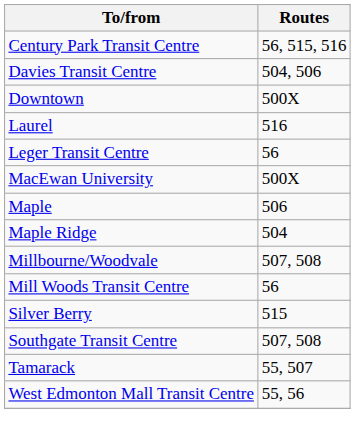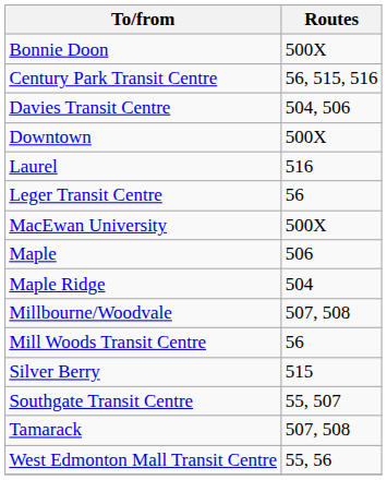 <table class="wikitable mw-collapsible mw-collapsed" style="font-size: 100%" width=align=>
 <tr>
 <th>To/from</th>
 <th>Routes</th>
+</tr>
+<tr>
+<td><a href='#'>Bonnie Doon</a></td>
+<td>500X</td>
 </tr>
 <tr>
 <td><a href='#'>Century Park Transit Centre</a></td>
 <td>56, 515, 516</td>
 </tr>
 <tr>
 <td><a href='#'>Davies Transit Centre</a></td>
 <td>504, 506</td>
 </tr>
 <tr>
 <td><a href='#'>Downtown</a></td>
 <td>500X</td>
 </tr>
 <tr>
 <td><a href='#'>Laurel</a></td>
 <td>516</td>
 </tr>
 <tr>
 <td><a href='#'>Leger Transit Centre</a></td>
 <td>56</td>
 </tr>
 <tr>
 <td><a href='#'>MacEwan University</a></td>
 <td>500X</td>
 </tr>
 <tr>
 <td><a href='#'>Maple</a></td>
 <td>506</td>
 </tr>
 <tr>
 <td><a href='#'>Maple Ridge</a></td>
 <td>504</td>
 </tr>
 <tr>
 <td><a href='#'>Millbourne/Woodvale</a></td>
 <td>507, 508</td>
 </tr>
 <tr>
 <td><a href='#'>Mill Woods Transit Centre</a></td>
 <td>56</td>
 </tr>
 <tr>
 <td><a href='#'>Silver Berry</a></td>
 <td>515</td>
 </tr>
 <tr>
 <td><a href='#'>Southgate Transit Centre</a></td>
-<td>507, 508</td>
+<td>55, 507</td>
 </tr>
 <tr>
 <td><a href='#'>Tamarack</a></td>
-<td>55, 507</td>
+<td>507, 508</td>
 </tr>
 <tr>
 <td><a href='#'>West Edmonton Mall Transit Centre</a></td>
 <td>55, 56</td>
 </tr>
 <tr>
 </tr>
 </table>
